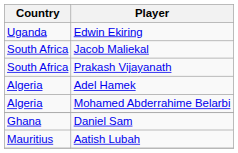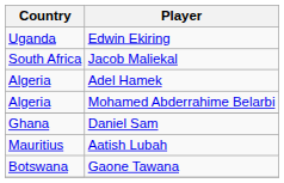 <table class="sortable wikitable" style="font-size: 90%;">
 <tr>
 <th>Country</th>
 <th>Player</th>
 </tr>
 <tr>
 <td align="left"> <a href='#'>Uganda</a></td>
 <td align="left"><a href='#'>Edwin Ekiring</a></td>
 </tr>
 <tr>
 <td align="left"> <a href='#'>South Africa</a></td>
 <td align="left"><a href='#'>Jacob Maliekal</a></td>
-</tr>
-<tr>
-<td align="left"> <a href='#'>South Africa</a></td>
-<td align="left"><a href='#'>Prakash Vijayanath</a></td>
 </tr>
 <tr>
 <td align="left"> <a href='#'>Algeria</a></td>
 <td align="left"><a href='#'>Adel Hamek</a></td>
 </tr>
 <tr>
 <td align="left"> <a href='#'>Algeria</a></td>
 <td align="left"><a href='#'>Mohamed Abderrahime Belarbi</a></td>
 </tr>
 <tr>
 </tr>
 <tr>
 <td align="left"> <a href='#'>Ghana</a></td>
 <td align="left"><a href='#'>Daniel Sam</a></td>
 </tr>
 <tr>
 <td align="left"> <a href='#'>Mauritius</a></td>
 <td align="left"><a href='#'>Aatish Lubah</a></td>
 </tr>
 <tr>
+<td align="left"> <a href='#'>Botswana</a></td>
+<td align="left"><a href='#'>Gaone Tawana</a></td>
+</tr>
+<tr>
 </tr>
 </table>
